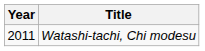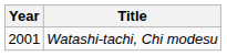 <table class="wikitable">
 <tr>
 <th>Year</th>
 <th>Title</th>
 </tr>
 <tr>
-<td>2011</td>
+<td>2001</td>
 <td><em>Watashi-tachi, Chi modesu</em></td>
 </tr>
 </table>
